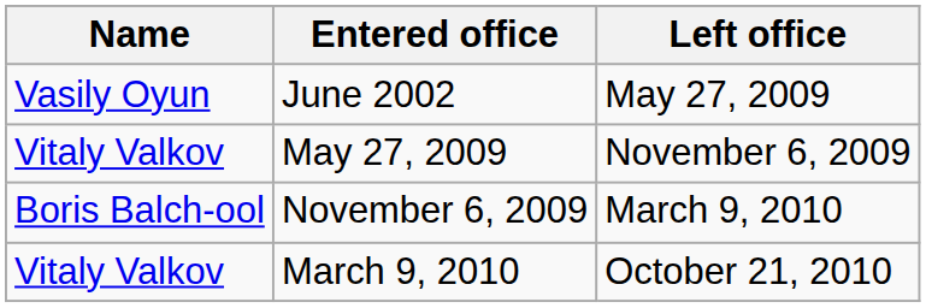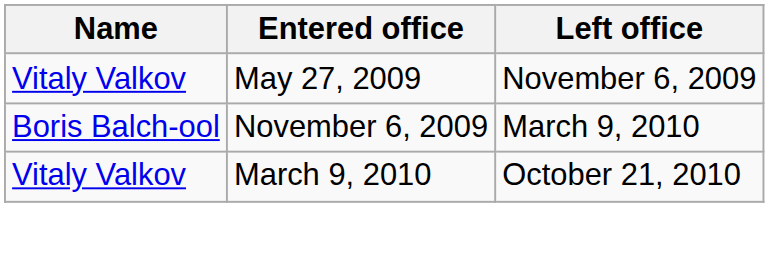 <table class="wikitable">
 <tr>
 <th>Name</th>
 <th>Entered office</th>
 <th>Left office</th>
-</tr>
-<tr>
-<td><a href='#'>Vasily Oyun</a></td>
-<td>June 2002</td>
-<td>May 27, 2009</td>
 </tr>
 <tr>
 <td><a href='#'>Vitaly Valkov</a></td>
 <td>May 27, 2009</td>
 <td>November 6, 2009</td>
 </tr>
 <tr>
 <td><a href='#'>Boris Balch-ool</a></td>
 <td>November 6, 2009</td>
 <td>March 9, 2010</td>
 </tr>
 <tr>
 <td><a href='#'>Vitaly Valkov</a></td>
 <td>March 9, 2010</td>
 <td>October 21, 2010</td>
 </tr>
 </table>
